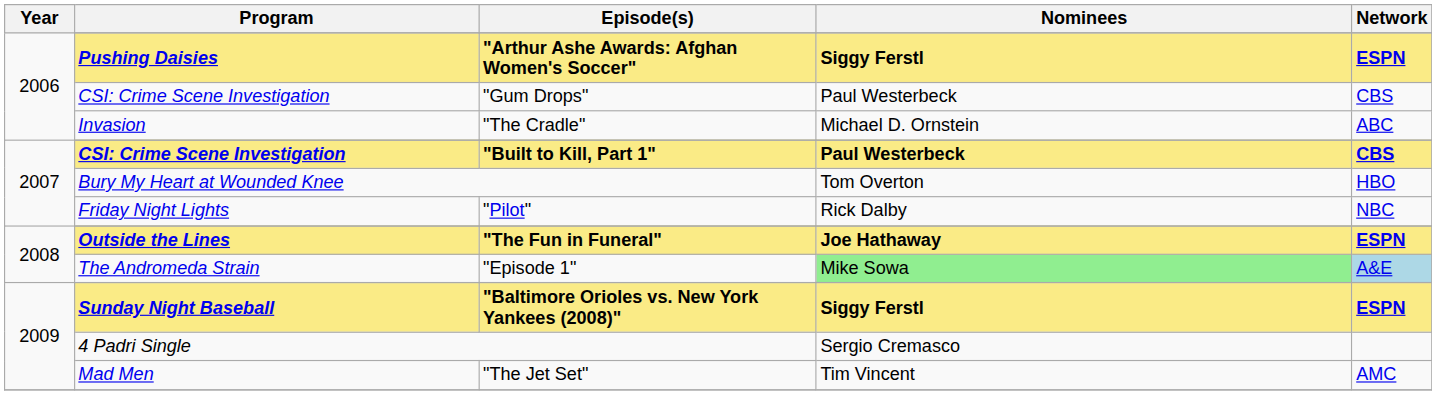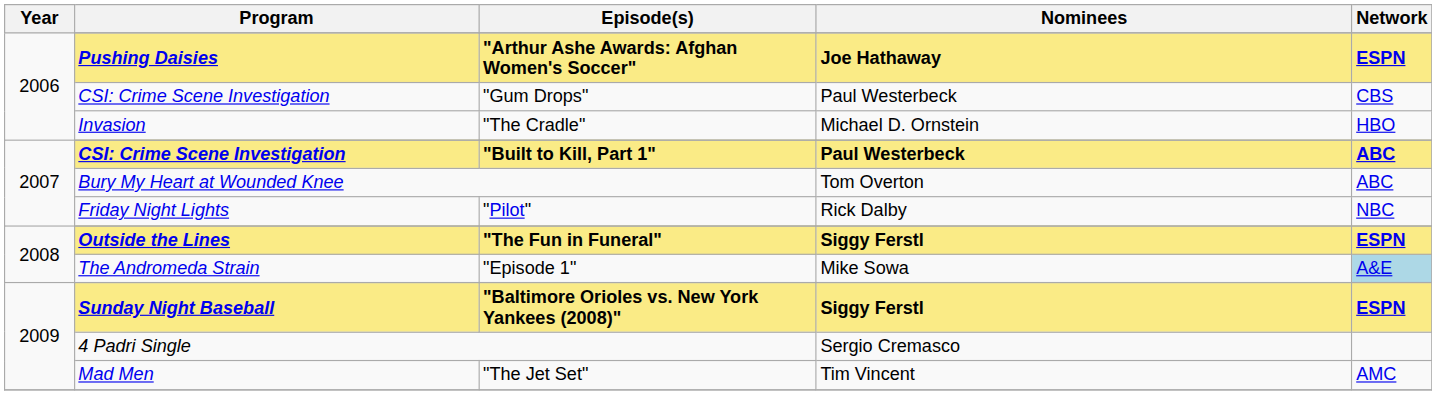 <table class="wikitable" style="width:100%">
 <tr bgcolor="#bebebe">
 <th width="5%">Year</th>
 <th width="30%">Program</th>
 <th width="25%">Episode(s)</th>
 <th width="40%">Nominees</th>
 <th width="5%">Network</th>
 </tr>
 <tr>
 <td rowspan=4 style="text-align:center">2006<br></td>
 </tr>
 <tr style="background:#FAEB86">
 <td><strong><em><a href='#'>Pushing Daisies</a></em></strong></td>
 <td><strong>"Arthur Ashe Awards: Afghan Women's Soccer"</strong></td>
-<td><strong>Siggy Ferstl</strong></td>
+<td><strong>Joe Hathaway</strong></td>
 <td><strong><a href='#'>ESPN</a></strong></td>
 </tr>
 <tr>
 <td><em><a href='#'>CSI: Crime Scene Investigation</a></em></td>
 <td>"Gum Drops"</td>
 <td>Paul Westerbeck</td>
 <td><a href='#'>CBS</a></td>
 </tr>
 <tr>
 <td><em><a href='#'>Invasion</a></em></td>
 <td>"The Cradle"</td>
 <td>Michael D. Ornstein</td>
-<td><a href='#'>ABC</a></td>
+<td><a href='#'>HBO</a></td>
 </tr>
 <tr>
 <td rowspan=4 style="text-align:center">2007<br></td>
 </tr>
 <tr style="background:#FAEB86">
 <td><strong><em><a href='#'>CSI: Crime Scene Investigation</a></em></strong></td>
 <td><strong>"Built to Kill, Part 1"</strong></td>
 <td><strong>Paul Westerbeck</strong></td>
-<td><strong><a href='#'>CBS</a></strong></td>
+<td><strong><a href='#'>ABC</a></strong></td>
 </tr>
 <tr>
 <td colspan="2"><em><a href='#'>Bury My Heart at Wounded Knee</a></em></td>
 <td>Tom Overton</td>
-<td><a href='#'>HBO</a></td>
+<td><a href='#'>ABC</a></td>
 </tr>
 <tr>
 <td><em><a href='#'>Friday Night Lights</a></em></td>
 <td>"<a href='#'>Pilot</a>"</td>
 <td>Rick Dalby</td>
 <td><a href='#'>NBC</a></td>
 </tr>
 <tr>
 <td rowspan=3 style="text-align:center">2008<br></td>
 </tr>
 <tr style="background:#FAEB86">
 <td><strong><em><a href='#'>Outside the Lines</a></em></strong></td>
 <td><strong>"The Fun in Funeral"</strong></td>
-<td><strong>Joe Hathaway</strong></td>
+<td><strong>Siggy Ferstl</strong></td>
 <td><strong><a href='#'>ESPN</a></strong></td>
 </tr>
 <tr>
 <td><em><a href='#'>The Andromeda Strain</a></em></td>
 <td>"Episode 1"</td>
-<td style="background: lightgreen;">Mike Sowa</td>
+<td>Mike Sowa</td>
 <td style="background: lightblue;"><a href='#'>A&E</a></td>
 </tr>
 <tr>
 <td rowspan=4 style="text-align:center">2009<br></td>
 </tr>
 <tr style="background:#FAEB86">
 <td><strong><em><a href='#'>Sunday Night Baseball</a></em></strong></td>
 <td><strong>"Baltimore Orioles vs. New York Yankees (2008)"</strong></td>
 <td><strong>Siggy Ferstl</strong></td>
 <td><strong><a href='#'>ESPN</a></strong></td>
 </tr>
 <tr>
 <td colspan="2"><em>4 Padri Single</em></td>
 <td>Sergio Cremasco</td>
 <td></td>
 </tr>
 <tr>
 <td><em><a href='#'>Mad Men</a></em></td>
 <td>"The Jet Set"</td>
 <td>Tim Vincent</td>
 <td><a href='#'>AMC</a></td>
 </tr>
 <tr>
 </tr>
 </table>
